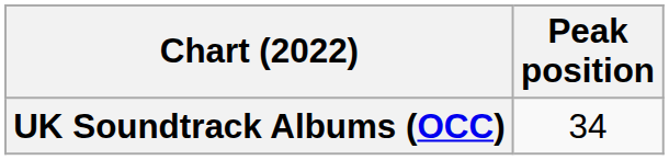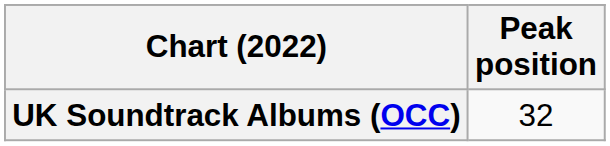 <table class="wikitable sortable plainrowheaders" style="text-align:center">
 <tr>
 <th scope="col">Chart (2022)</th>
 <th scope="col">Peak<br>position</th>
 </tr>
 <tr>
 <th scope="row">UK Soundtrack Albums (<a href='#'>OCC</a>)</th>
-<td>34</td>
+<td>32</td>
 </tr>
 </table>
